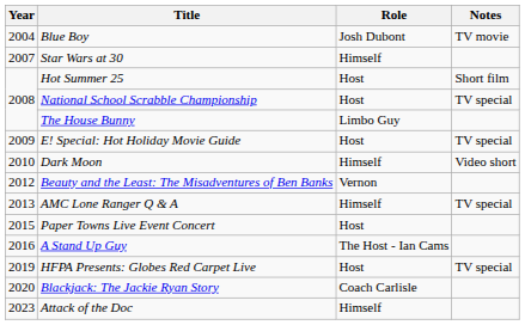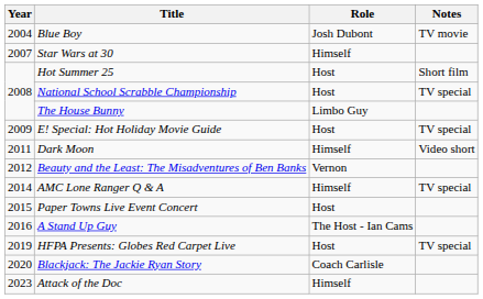 <table class="wikitable sortable">
 <tr>
 <th>Year</th>
 <th>Title</th>
 <th>Role</th>
 <th>Notes</th>
 </tr>
 <tr>
 <td>2004</td>
 <td><em>Blue Boy</em></td>
 <td>Josh Dubont</td>
 <td>TV movie</td>
 </tr>
 <tr>
 <td>2007</td>
 <td><em>Star Wars at 30</em></td>
 <td>Himself</td>
 <td></td>
 </tr>
 <tr>
 <td rowspan="3">2008</td>
 <td><em>Hot Summer 25</em></td>
 <td>Host</td>
 <td>Short film</td>
 </tr>
 <tr>
 <td><em><a href='#'>National School Scrabble Championship</a></em></td>
 <td>Host</td>
 <td>TV special</td>
 </tr>
 <tr>
 <td><em><a href='#'>The House Bunny</a></em></td>
 <td>Limbo Guy</td>
 <td></td>
 </tr>
 <tr>
 <td>2009</td>
 <td><em>E! Special: Hot Holiday Movie Guide</em></td>
 <td>Host</td>
 <td>TV special</td>
 </tr>
 <tr>
-<td>2010</td>
+<td>2011</td>
 <td><em>Dark Moon</em></td>
 <td>Himself</td>
 <td>Video short</td>
 </tr>
 <tr>
 <td>2012</td>
 <td><em><a href='#'>Beauty and the Least: The Misadventures of Ben Banks</a></em></td>
 <td>Vernon</td>
 <td></td>
 </tr>
 <tr>
-<td>2013</td>
+<td>2014</td>
 <td><em>AMC Lone Ranger Q & A</em></td>
 <td>Himself</td>
 <td>TV special</td>
 </tr>
 <tr>
 <td>2015</td>
 <td><em>Paper Towns Live Event Concert</em></td>
 <td>Host</td>
 <td></td>
 </tr>
 <tr>
 <td>2016</td>
 <td><em><a href='#'>A Stand Up Guy</a></em></td>
 <td>The Host - Ian Cams</td>
 <td></td>
 </tr>
 <tr>
 <td>2019</td>
 <td><em>HFPA Presents: Globes Red Carpet Live</em></td>
 <td>Host</td>
 <td>TV special</td>
 </tr>
 <tr>
 <td>2020</td>
 <td><em><a href='#'>Blackjack: The Jackie Ryan Story</a></em></td>
 <td>Coach Carlisle</td>
 <td></td>
 </tr>
 <tr>
 <td>2023</td>
 <td><em>Attack of the Doc</em></td>
 <td>Himself</td>
 <td></td>
 </tr>
 </table>
